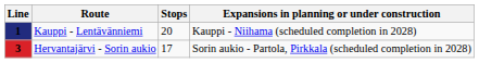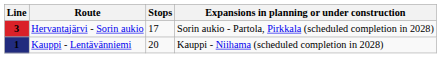 <table class="wikitable">
 <tr>
 <th>Line</th>
 <th>Route</th>
 <th>Stops</th>
 <th>Expansions in planning or under construction</th>
 </tr>
 <tr>
+<td align="center" bgcolor="#da2128"><span><strong>3</strong></span></td>
+<td><a href='#'>Hervantajärvi</a> - <a href='#'>Sorin aukio</a></td>
+<td>17</td>
+<td>Sorin aukio - Partola, <a href='#'>Pirkkala</a> (scheduled completion in 2028)</td>
+</tr>
+<tr>
 <td align="center" bgcolor="#212b7e"><span><strong>1</strong></span></td>
 <td><a href='#'>Kauppi</a> - <a href='#'>Lentävänniemi</a></td>
 <td>20</td>
 <td>Kauppi - <a href='#'>Niihama</a> (scheduled completion in 2028)</td>
 </tr>
-<tr>
-<td align="center" bgcolor="#da2128"><span><strong>3</strong></span></td>
-<td><a href='#'>Hervantajärvi</a> - <a href='#'>Sorin aukio</a></td>
-<td>17</td>
-<td>Sorin aukio - Partola, <a href='#'>Pirkkala</a> (scheduled completion in 2028)</td>
-</tr>
 </table>
